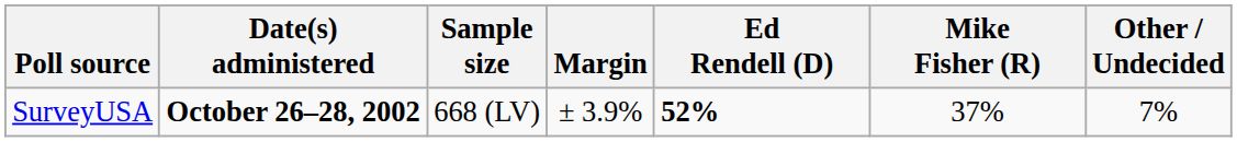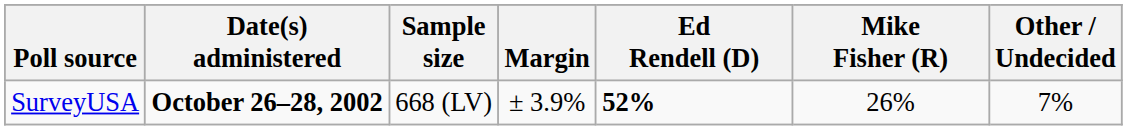 <table class="wikitable" style="font-size:90%">
 <tr style="vertical-align:bottom">
 <th>Poll source</th>
 <th>Date(s)<br>administered</th>
 <th>Sample<br>size</th>
 <th>Margin<br></th>
 <th style="width:100px;">Ed<br>Rendell (D)</th>
 <th style="width:100px;">Mike<br>Fisher (R)</th>
 <th>Other /<br>Undecided</th>
 </tr>
 <tr>
 <td><a href='#'>SurveyUSA</a></td>
 <td style="text-align:center"><strong>October 26–28, 2002</strong></td>
 <td style="text-align:center">668 (LV)</td>
 <td style="text-align:center">± 3.9%</td>
 <td><strong>52%</strong></td>
-<td style="text-align:center">37%</td>
+<td style="text-align:center">26%</td>
 <td style="text-align:center">7%</td>
 </tr>
 </table>
